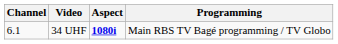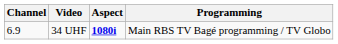 <table class="wikitable">
 <tr>
 <th>Channel</th>
 <th>Video</th>
 <th>Aspect</th>
 <th>Programming</th>
 </tr>
 <tr>
-<td>6.1</td>
+<td>6.9</td>
 <td>34 UHF</td>
 <td><strong><a href='#'>1080i</a></strong></td>
 <td>Main RBS TV Bagé programming / TV Globo</td>
 </tr>
 </table>
